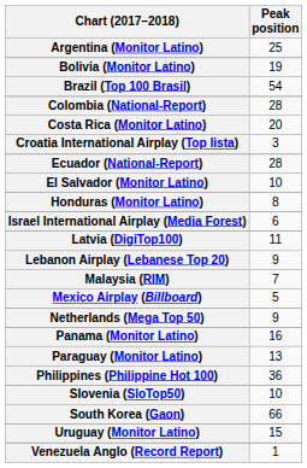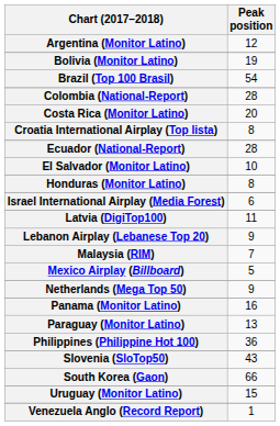 <table class="wikitable sortable plainrowheaders" style="text-align:center">
 <tr>
 <th scope="col">Chart (2017–2018)</th>
 <th scope="col">Peak<br> position</th>
 </tr>
 <tr>
 <th scope="row">Argentina (<a href='#'>Monitor Latino</a>)</th>
-<td>25</td>
+<td>12</td>
 </tr>
 <tr>
 </tr>
 <tr>
 </tr>
 <tr>
 </tr>
 <tr>
 </tr>
 <tr>
 <th scope="row">Bolivia (<a href='#'>Monitor Latino</a>)</th>
 <td>19</td>
 </tr>
 <tr>
 <th scope="row">Brazil (<a href='#'>Top 100 Brasil</a>)</th>
 <td>54</td>
 </tr>
 <tr>
 </tr>
 <tr>
 </tr>
 <tr>
 </tr>
 <tr>
 </tr>
 <tr>
 </tr>
 <tr>
 <th scope="row">Colombia (<a href='#'>National-Report</a>)</th>
 <td>28</td>
 </tr>
 <tr>
 <th scope="row">Costa Rica (<a href='#'>Monitor Latino</a>)</th>
 <td>20</td>
 </tr>
 <tr>
 <th scope="row">Croatia International Airplay (<a href='#'>Top lista</a>)</th>
-<td>3</td>
+<td>8</td>
 </tr>
 <tr>
 </tr>
 <tr>
 </tr>
 <tr>
 </tr>
 <tr>
 </tr>
 <tr>
 <th scope="row">Ecuador (<a href='#'>National-Report</a>)</th>
 <td>28</td>
 </tr>
 <tr>
 <th scope="row">El Salvador (<a href='#'>Monitor Latino</a>)</th>
 <td>10</td>
 </tr>
 <tr>
 </tr>
 <tr>
 </tr>
 <tr>
 </tr>
 <tr>
 </tr>
 <tr>
 <th scope="row">Honduras (<a href='#'>Monitor Latino</a>)</th>
 <td>8</td>
 </tr>
 <tr>
 </tr>
 <tr>
 </tr>
 <tr>
 </tr>
 <tr>
 </tr>
 <tr>
 </tr>
 <tr>
 <th scope="row">Israel International Airplay (<a href='#'>Media Forest</a>)</th>
 <td>6</td>
 </tr>
 <tr>
 </tr>
 <tr>
 </tr>
 <tr>
 <th scope="row">Latvia (<a href='#'>DigiTop100</a>)</th>
 <td>11</td>
 </tr>
 <tr>
 <th scope="row">Lebanon Airplay (<a href='#'>Lebanese Top 20</a>)</th>
 <td>9</td>
 </tr>
 <tr>
 <th scope="row">Malaysia (<a href='#'>RIM</a>)</th>
 <td>7</td>
 </tr>
 <tr>
 <th scope="row"><a href='#'>Mexico Airplay</a> (<em><a href='#'>Billboard</a></em>)</th>
 <td>5</td>
 </tr>
 <tr>
 </tr>
 <tr>
 <th scope="row">Netherlands (<a href='#'>Mega Top 50</a>)</th>
 <td>9</td>
 </tr>
 <tr>
 </tr>
 <tr>
 </tr>
 <tr>
 </tr>
 <tr>
 <th scope="row">Panama (<a href='#'>Monitor Latino</a>)</th>
 <td>16</td>
 </tr>
 <tr>
 <th scope="row">Paraguay (<a href='#'>Monitor Latino</a>)</th>
 <td>13</td>
 </tr>
 <tr>
 <th scope="row">Philippines (<a href='#'>Philippine Hot 100</a>)</th>
 <td>36</td>
 </tr>
 <tr>
 </tr>
 <tr>
 </tr>
 <tr>
 </tr>
 <tr>
 </tr>
 <tr>
 </tr>
 <tr>
 </tr>
 <tr>
 <th scope="row">Slovenia (<a href='#'>SloTop50</a>)</th>
-<td>10</td>
+<td>43</td>
 </tr>
 <tr>
 <th scope="row">South Korea (<a href='#'>Gaon</a>)</th>
 <td>66</td>
 </tr>
 <tr>
 </tr>
 <tr>
 </tr>
 <tr>
 </tr>
 <tr>
 </tr>
 <tr>
 <th scope="row">Uruguay (<a href='#'>Monitor Latino</a>)</th>
 <td>15</td>
 </tr>
 <tr>
 </tr>
 <tr>
 </tr>
 <tr>
 </tr>
 <tr>
 </tr>
 <tr>
 </tr>
 <tr>
 </tr>
 <tr>
 </tr>
 <tr>
 <th scope="row">Venezuela Anglo (<a href='#'>Record Report</a>)</th>
 <td>1</td>
 </tr>
 </table>
